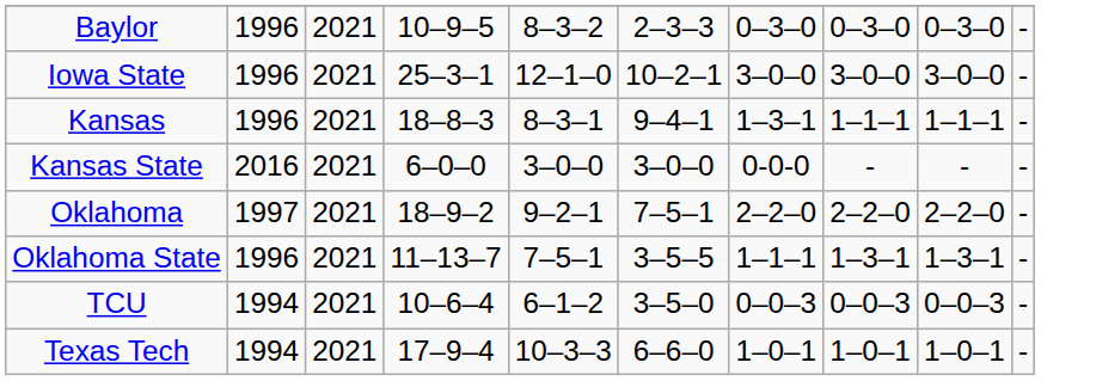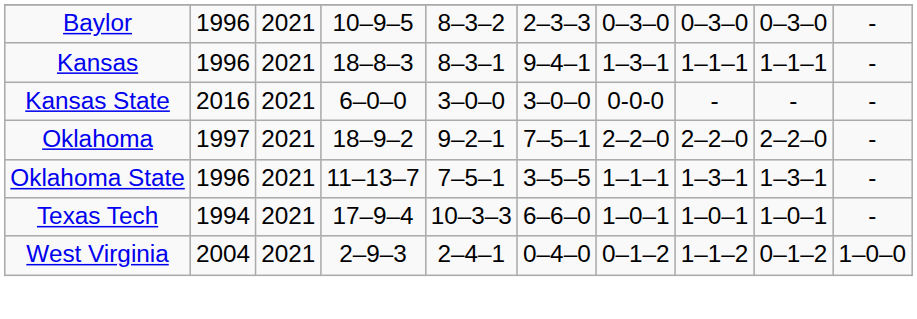 <table class="wikitable" style="text-align:center">
 <tr>
 </tr>
 <tr>
 <td><a href='#'>Baylor</a></td>
 <td>1996</td>
 <td>2021</td>
 <td>10–9–5</td>
 <td>8–3–2</td>
 <td>2–3–3</td>
 <td>0–3–0</td>
 <td>0–3–0</td>
 <td>0–3–0</td>
-<td>-</td>
-</tr>
-<tr>
-<td><a href='#'>Iowa State</a></td>
-<td>1996</td>
-<td>2021</td>
-<td>25–3–1</td>
-<td>12–1–0</td>
-<td>10–2–1</td>
-<td>3–0–0</td>
-<td>3–0–0</td>
-<td>3–0–0</td>
 <td>-</td>
 </tr>
 <tr>
 <td><a href='#'>Kansas</a></td>
 <td>1996</td>
 <td>2021</td>
 <td>18–8–3</td>
 <td>8–3–1</td>
 <td>9–4–1</td>
 <td>1–3–1</td>
 <td>1–1–1</td>
 <td>1–1–1</td>
 <td>-</td>
 </tr>
 <tr>
 <td><a href='#'>Kansas State</a></td>
 <td>2016</td>
 <td>2021</td>
 <td>6–0–0</td>
 <td>3–0–0</td>
 <td>3–0–0</td>
 <td>0-0-0</td>
 <td>-</td>
 <td>-</td>
 <td>-</td>
 </tr>
 <tr>
 <td><a href='#'>Oklahoma</a></td>
 <td>1997</td>
 <td>2021</td>
 <td>18–9–2</td>
 <td>9–2–1</td>
 <td>7–5–1</td>
 <td>2–2–0</td>
 <td>2–2–0</td>
 <td>2–2–0</td>
 <td>-</td>
 </tr>
 <tr>
 <td><a href='#'>Oklahoma State</a></td>
 <td>1996</td>
 <td>2021</td>
 <td>11–13–7</td>
 <td>7–5–1</td>
 <td>3–5–5</td>
 <td>1–1–1</td>
 <td>1–3–1</td>
 <td>1–3–1</td>
 <td>-</td>
 </tr>
 <tr>
-<td><a href='#'>TCU</a></td>
-<td>1994</td>
-<td>2021</td>
-<td>10–6–4</td>
-<td>6–1–2</td>
-<td>3–5–0</td>
-<td>0–0–3</td>
-<td>0–0–3</td>
-<td>0–0–3</td>
-<td>-</td>
-</tr>
-<tr>
 <td><a href='#'>Texas Tech</a></td>
 <td>1994</td>
 <td>2021</td>
 <td>17–9–4</td>
 <td>10–3–3</td>
 <td>6–6–0</td>
 <td>1–0–1</td>
 <td>1–0–1</td>
 <td>1–0–1</td>
 <td>-</td>
 </tr>
+<tr>
+<td><a href='#'>West Virginia</a></td>
+<td>2004</td>
+<td>2021</td>
+<td>2–9–3</td>
+<td>2–4–1</td>
+<td>0–4–0</td>
+<td>0–1–2</td>
+<td>1–1–2</td>
+<td>0–1–2</td>
+<td>1–0–0</td>
+</tr>
 </table>
